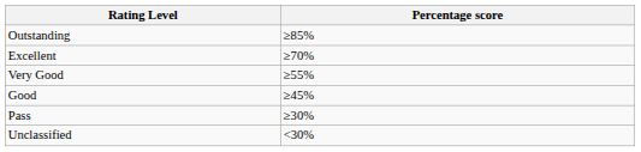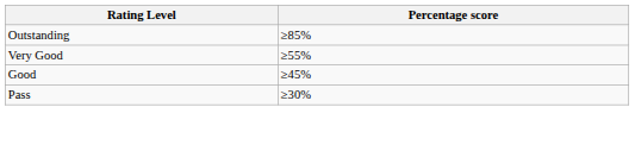 <table class="wikitable" style="width: 40%">
 <tr>
 <th>Rating Level</th>
 <th>Percentage score</th>
 </tr>
 <tr>
 <td>Outstanding</td>
 <td>≥85%</td>
-</tr>
-<tr>
-<td>Excellent</td>
-<td>≥70%</td>
 </tr>
 <tr>
 <td>Very Good</td>
 <td>≥55%</td>
 </tr>
 <tr>
 <td>Good</td>
 <td>≥45%</td>
 </tr>
 <tr>
 <td>Pass</td>
 <td>≥30%</td>
 </tr>
-<tr>
-<td>Unclassified</td>
-<td><30%</td>
-</tr>
 </table>
